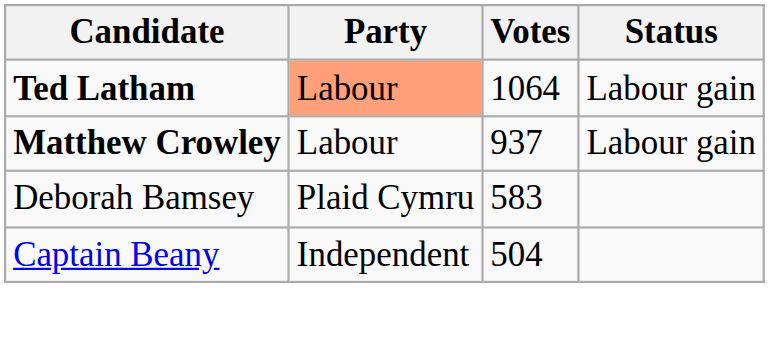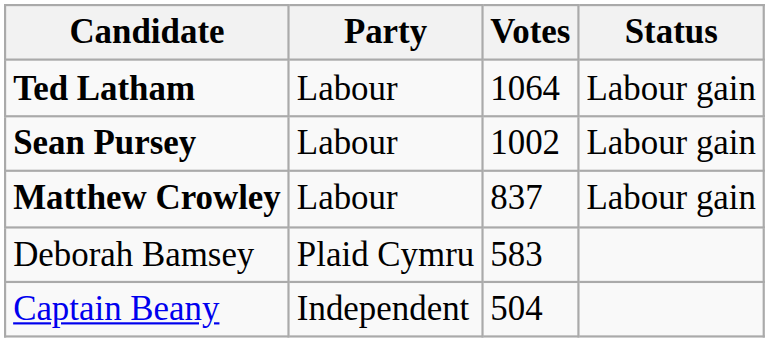 <table class="wikitable sortable">
 <tr>
 <th>Candidate</th>
 <th>Party</th>
 <th>Votes</th>
 <th>Status</th>
 </tr>
 <tr>
 <td><strong>Ted Latham</strong></td>
-<td style="background: lightsalmon;">Labour</td>
+<td>Labour</td>
 <td>1064</td>
+<td>Labour gain</td>
+</tr>
+<tr>
+<td><strong>Sean Pursey</strong></td>
+<td>Labour</td>
+<td>1002</td>
 <td>Labour gain</td>
 </tr>
 <tr>
 <td><strong>Matthew Crowley</strong></td>
 <td>Labour</td>
-<td>937</td>
+<td>837</td>
 <td>Labour gain</td>
 </tr>
 <tr>
 <td>Deborah Bamsey</td>
 <td>Plaid Cymru</td>
 <td>583</td>
 <td></td>
 </tr>
 <tr>
 <td><a href='#'>Captain Beany</a></td>
 <td>Independent</td>
 <td>504</td>
 <td></td>
 </tr>
 </table>
